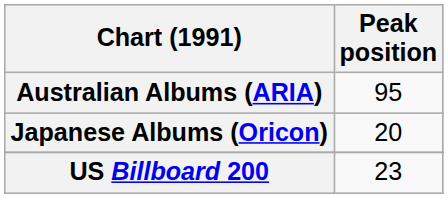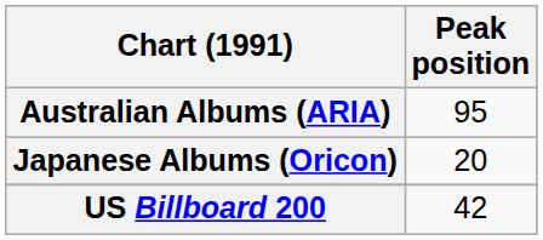 <table class="wikitable sortable plainrowheaders">
 <tr>
 <th>Chart (1991)</th>
 <th>Peak<br>position</th>
 </tr>
 <tr>
 <th scope="row">Australian Albums (<a href='#'>ARIA</a>)</th>
 <td align="center">95</td>
 </tr>
 <tr>
 <th scope="row">Japanese Albums (<a href='#'>Oricon</a>)</th>
 <td align="center">20</td>
 </tr>
 <tr>
 </tr>
 <tr>
 </tr>
 <tr>
 <th scope="row">US <a href='#'><em>Billboard</em> 200</a></th>
-<td align="center">23</td>
+<td align="center">42</td>
 </tr>
 </table>
